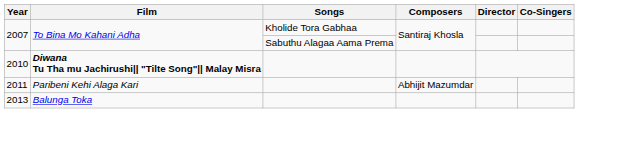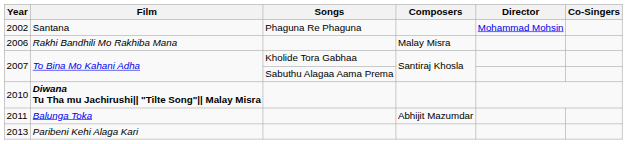 <table class="wikitable sortable">
 <tr>
 <th>Year</th>
 <th>Film</th>
 <th>Songs</th>
 <th>Composers</th>
 <th>Director</th>
 <th>Co-Singers</th>
+</tr>
+<tr>
+<td>2002</td>
+<td>Santana</td>
+<td>Phaguna Re Phaguna</td>
+<td></td>
+<td><a href='#'>Mohammad Mohsin</a></td>
+<td></td>
+</tr>
+<tr>
+<td>2006</td>
+<td><em>Rakhi Bandhili Mo Rakhiba Mana</em></td>
+<td></td>
+<td>Malay Misra</td>
+<td></td>
+<td></td>
 </tr>
 <tr>
 <td rowspan="2">2007</td>
 <td rowspan="2"><em><a href='#'>To Bina Mo Kahani Adha</a></em></td>
 <td>Kholide Tora Gabhaa</td>
 <td rowspan="2">Santiraj Khosla</td>
 <td></td>
 <td></td>
 </tr>
 <tr>
 <td>Sabuthu Alagaa Aama Prema</td>
 <td></td>
 <td></td>
 </tr>
 <tr>
 <td>2010</td>
 <td><strong><em>Diwana</em><br>Tu Tha mu Jachirushi|| "Tilte Song"|| Malay Misra</strong></td>
 <td></td>
 <td></td>
 </tr>
 <tr>
 <td>2011</td>
-<td><em>Paribeni Kehi Alaga Kari</em></td>
+<td><em><a href='#'>Balunga Toka</a></em></td>
 <td></td>
 <td>Abhijit Mazumdar</td>
 <td></td>
 <td></td>
 </tr>
 <tr>
 <td>2013</td>
-<td><em><a href='#'>Balunga Toka</a></em></td>
+<td><em>Paribeni Kehi Alaga Kari</em></td>
 <td></td>
 <td></td>
 <td></td>
 <td></td>
 </tr>
 </table>
